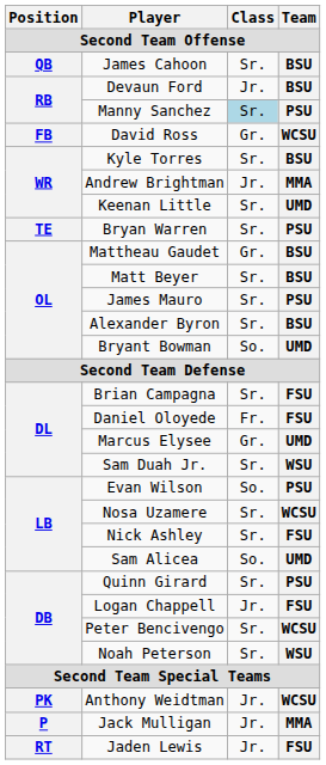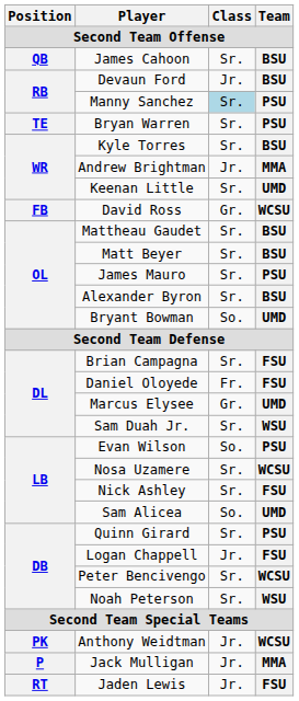 <table class="wikitable">
 <tr>
 <th>Position</th>
 <th>Player</th>
 <th>Class</th>
 <th>Team</th>
 </tr>
 <tr>
 <td colspan="4" style="text-align:center; background:#ddd;"><strong>Second Team Offense</strong></td>
 </tr>
 <tr style="text-align:center;">
 <th rowspan="1"><a href='#'>QB</a></th>
 <td>James Cahoon</td>
 <td>Sr.</td>
 <th>BSU</th>
 </tr>
 <tr style="text-align:center;">
 <th rowspan="2"><a href='#'>RB</a></th>
 <td>Devaun Ford</td>
 <td>Jr.</td>
 <th>BSU</th>
 </tr>
 <tr style="text-align:center;">
 <td>Manny Sanchez</td>
 <td style="background: lightblue;">Sr.</td>
 <th>PSU</th>
 </tr>
 <tr style="text-align:center;">
-<th rowspan="1"><a href='#'>FB</a></th>
-<td>David Ross</td>
-<td>Gr.</td>
-<th>WCSU</th>
+<th rowspan="1"><a href='#'>TE</a></th>
+<td>Bryan Warren</td>
+<td>Sr.</td>
+<th>PSU</th>
 </tr>
 <tr style="text-align:center;">
 <th rowspan="3"><a href='#'>WR</a></th>
 <td>Kyle Torres</td>
 <td>Sr.</td>
 <th>BSU</th>
 </tr>
 <tr style="text-align:center;">
 <td>Andrew Brightman</td>
 <td>Jr.</td>
 <th>MMA</th>
 </tr>
 <tr style="text-align:center;">
 <td>Keenan Little</td>
 <td>Sr.</td>
 <th>UMD</th>
 </tr>
 <tr style="text-align:center;">
-<th rowspan="1"><a href='#'>TE</a></th>
-<td>Bryan Warren</td>
-<td>Sr.</td>
-<th>PSU</th>
+<th rowspan="1"><a href='#'>FB</a></th>
+<td>David Ross</td>
+<td>Gr.</td>
+<th>WCSU</th>
 </tr>
 <tr style="text-align:center;">
 <th rowspan="5"><a href='#'>OL</a></th>
 <td>Mattheau Gaudet</td>
-<td>Gr.</td>
+<td>Sr.</td>
 <th>BSU</th>
 </tr>
 <tr style="text-align:center;">
 <td>Matt Beyer</td>
 <td>Sr.</td>
 <th>BSU</th>
 </tr>
 <tr style="text-align:center;">
 <td>James Mauro</td>
 <td>Sr.</td>
 <th>PSU</th>
 </tr>
 <tr style="text-align:center;">
 <td>Alexander Byron</td>
 <td>Sr.</td>
 <th>BSU</th>
 </tr>
 <tr style="text-align:center;">
 <td>Bryant Bowman</td>
 <td>So.</td>
 <th>UMD</th>
 </tr>
 <tr style="text-align:center;">
 <td colspan="4" style="text-align:center; background:#ddd;"><strong>Second Team Defense</strong></td>
 </tr>
 <tr style="text-align:center;">
 <th rowspan="4"><a href='#'>DL</a></th>
 <td>Brian Campagna</td>
 <td>Sr.</td>
 <th>FSU</th>
 </tr>
 <tr style="text-align:center;">
 <td>Daniel Oloyede</td>
 <td>Fr.</td>
 <th>FSU</th>
 </tr>
 <tr style="text-align:center;">
 <td>Marcus Elysee</td>
 <td>Gr.</td>
 <th>UMD</th>
 </tr>
 <tr style="text-align:center;">
 <td>Sam Duah Jr.</td>
 <td>Sr.</td>
 <th>WSU</th>
 </tr>
 <tr style="text-align:center;">
 <th rowspan="4"><a href='#'>LB</a></th>
 <td>Evan Wilson</td>
 <td>So.</td>
 <th>PSU</th>
 </tr>
 <tr style="text-align:center;">
 <td>Nosa Uzamere</td>
 <td>Sr.</td>
 <th>WCSU</th>
 </tr>
 <tr style="text-align:center;">
 <td>Nick Ashley</td>
 <td>Sr.</td>
 <th>FSU</th>
 </tr>
 <tr style="text-align:center;">
 <td>Sam Alicea</td>
 <td>So.</td>
 <th>UMD</th>
 </tr>
 <tr style="text-align:center;">
 <th rowspan="4"><a href='#'>DB</a></th>
 <td>Quinn Girard</td>
 <td>Sr.</td>
 <th>PSU</th>
 </tr>
 <tr style="text-align:center;">
 <td>Logan Chappell</td>
 <td>Jr.</td>
 <th>FSU</th>
 </tr>
 <tr style="text-align:center;">
 <td>Peter Bencivengo</td>
 <td>Sr.</td>
 <th>WCSU</th>
 </tr>
 <tr style="text-align:center;">
 <td>Noah Peterson</td>
 <td>Sr.</td>
 <th>WSU</th>
 </tr>
 <tr>
 <td colspan="4" style="text-align:center; background:#ddd;"><strong>Second Team Special Teams</strong></td>
 </tr>
 <tr style="text-align:center;">
 <th rowspan="1"><a href='#'>PK</a></th>
 <td>Anthony Weidtman</td>
 <td>Jr.</td>
 <th>WCSU</th>
 </tr>
 <tr style="text-align:center;">
 <th rowspan="1"><a href='#'>P</a></th>
 <td>Jack Mulligan</td>
 <td>Jr.</td>
 <th>MMA</th>
 </tr>
 <tr style="text-align:center;">
 <th rowspan="1"><a href='#'>RT</a></th>
 <td>Jaden Lewis</td>
 <td>Jr.</td>
 <th>FSU</th>
 </tr>
 </table>
